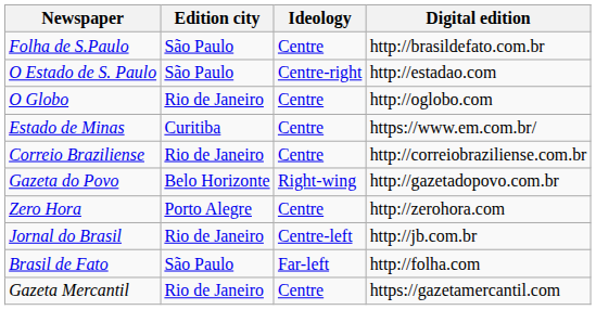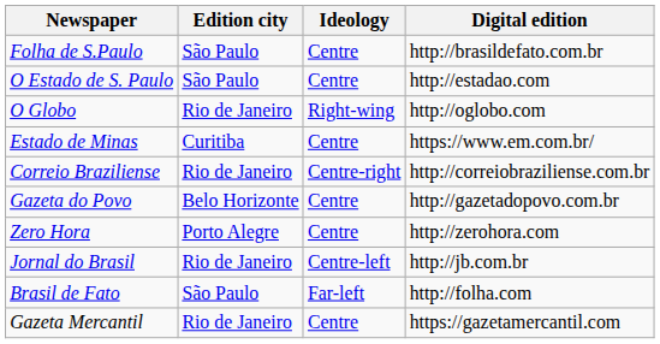 <table class="wikitable sortable">
 <tr style="text-align:center">
 <th>Newspaper</th>
 <th>Edition city</th>
 <th>Ideology</th>
 <th>Digital edition</th>
 </tr>
 <tr>
 <td><em><a href='#'>Folha de S.Paulo</a></em></td>
 <td><a href='#'>São Paulo</a></td>
 <td><a href='#'>Centre</a></td>
 <td>http://brasildefato.com.br</td>
 </tr>
 <tr>
 <td><em><a href='#'>O Estado de S. Paulo</a></em></td>
 <td><a href='#'>São Paulo</a></td>
-<td><a href='#'>Centre-right</a></td>
+<td><a href='#'>Centre</a></td>
 <td>http://estadao.com</td>
 </tr>
 <tr>
 <td><em><a href='#'>O Globo</a></em></td>
 <td><a href='#'>Rio de Janeiro</a></td>
-<td><a href='#'>Centre</a></td>
+<td><a href='#'>Right-wing</a></td>
 <td>http://oglobo.com</td>
 </tr>
 <tr>
 <td><em><a href='#'>Estado de Minas</a></em></td>
 <td><a href='#'>Curitiba</a></td>
 <td><a href='#'>Centre</a></td>
 <td>https://www.em.com.br/</td>
 </tr>
 <tr>
 <td><em><a href='#'>Correio Braziliense</a></em></td>
 <td><a href='#'>Rio de Janeiro</a></td>
-<td><a href='#'>Centre</a></td>
+<td><a href='#'>Centre-right</a></td>
 <td>http://correiobraziliense.com.br</td>
 </tr>
 <tr>
 <td><em><a href='#'>Gazeta do Povo</a></em></td>
 <td><a href='#'>Belo Horizonte</a></td>
-<td><a href='#'>Right-wing</a></td>
+<td><a href='#'>Centre</a></td>
 <td>http://gazetadopovo.com.br</td>
 </tr>
 <tr>
 <td><em><a href='#'>Zero Hora</a></em></td>
 <td><a href='#'>Porto Alegre</a></td>
 <td><a href='#'>Centre</a></td>
 <td>http://zerohora.com</td>
 </tr>
 <tr>
 <td><em><a href='#'>Jornal do Brasil</a></em></td>
 <td><a href='#'>Rio de Janeiro</a></td>
 <td><a href='#'>Centre-left</a></td>
 <td>http://jb.com.br</td>
 </tr>
 <tr>
 <td><em><a href='#'>Brasil de Fato</a></em></td>
 <td><a href='#'>São Paulo</a></td>
 <td><a href='#'>Far-left</a></td>
 <td>http://folha.com</td>
 </tr>
 <tr>
 <td><em>Gazeta Mercantil</em></td>
 <td><a href='#'>Rio de Janeiro</a></td>
 <td><a href='#'>Centre</a></td>
 <td https://gazetamercantil.com>https://gazetamercantil.com</td>
 </tr>
 </table>
